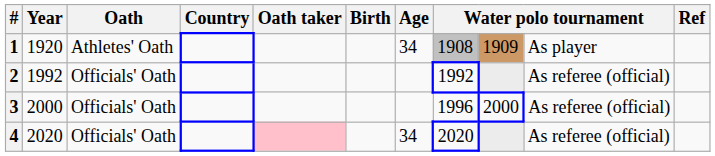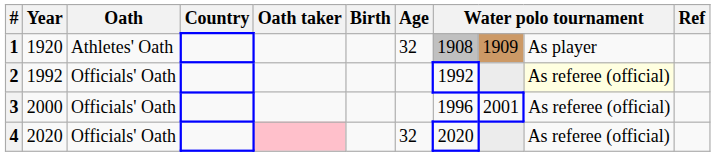 <table class="wikitable sortable sticky-header defaultcenter col3left col4left col5left col10left" style="font-size: 100%; margin-left: 1em;">
 <tr>
 <th scope="col">#</th>
 <th scope="col">Year</th>
 <th scope="col">Oath</th>
 <th scope="col">Country</th>
 <th scope="col">Oath taker</th>
 <th scope="col">Birth</th>
 <th scope="col">Age</th>
 <th scope="colgroup" colspan="3">Water polo tournament</th>
 <th scope="col" class="unsortable">Ref</th>
 </tr>
 <tr>
 <th scope="row">1</th>
 <td>1920</td>
 <td>Athletes' Oath</td>
 <td style="border: 2px solid blue;"></td>
 <td></td>
 <td></td>
-<td>34</td>
+<td>32</td>
 <td style="background-color: silver;">1908</td>
 <td style="background-color: #cc9966;">1909</td>
 <td>As player</td>
 <td></td>
 </tr>
 <tr>
 <th scope="row">2</th>
 <td>1992</td>
 <td>Officials' Oath</td>
 <td style="border: 2px solid blue;"></td>
 <td></td>
 <td></td>
 <td></td>
 <td style="border: 2px solid blue;">1992</td>
 <td style="background-color: #ececec;"></td>
-<td>As referee (official)</td>
+<td style="background: lightyellow;">As referee (official)</td>
 <td></td>
 </tr>
 <tr>
 <th scope="row">3</th>
 <td>2000</td>
 <td>Officials' Oath</td>
 <td style="border: 2px solid blue;"></td>
 <td></td>
 <td></td>
 <td></td>
 <td>1996</td>
-<td style="border: 2px solid blue;">2000</td>
+<td style="border: 2px solid blue;">2001</td>
 <td>As referee (official)</td>
 <td></td>
 </tr>
 <tr>
 <th scope="row">4</th>
 <td>2020</td>
 <td>Officials' Oath</td>
 <td style="border: 2px solid blue;"></td>
 <td style="background-color: pink;"></td>
 <td></td>
-<td>34</td>
+<td>32</td>
 <td style="border: 2px solid blue;">2020</td>
 <td style="background-color: #ececec;"></td>
 <td>As referee (official)</td>
 <td></td>
 </tr>
 </table>
